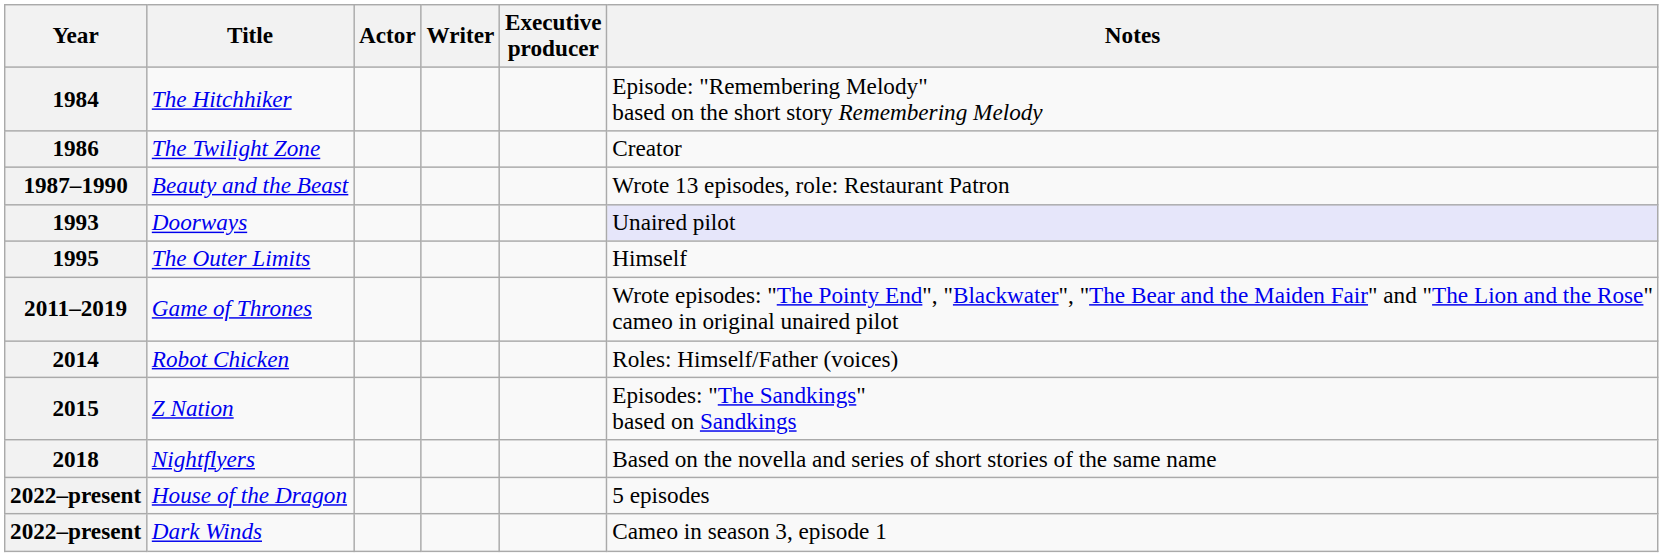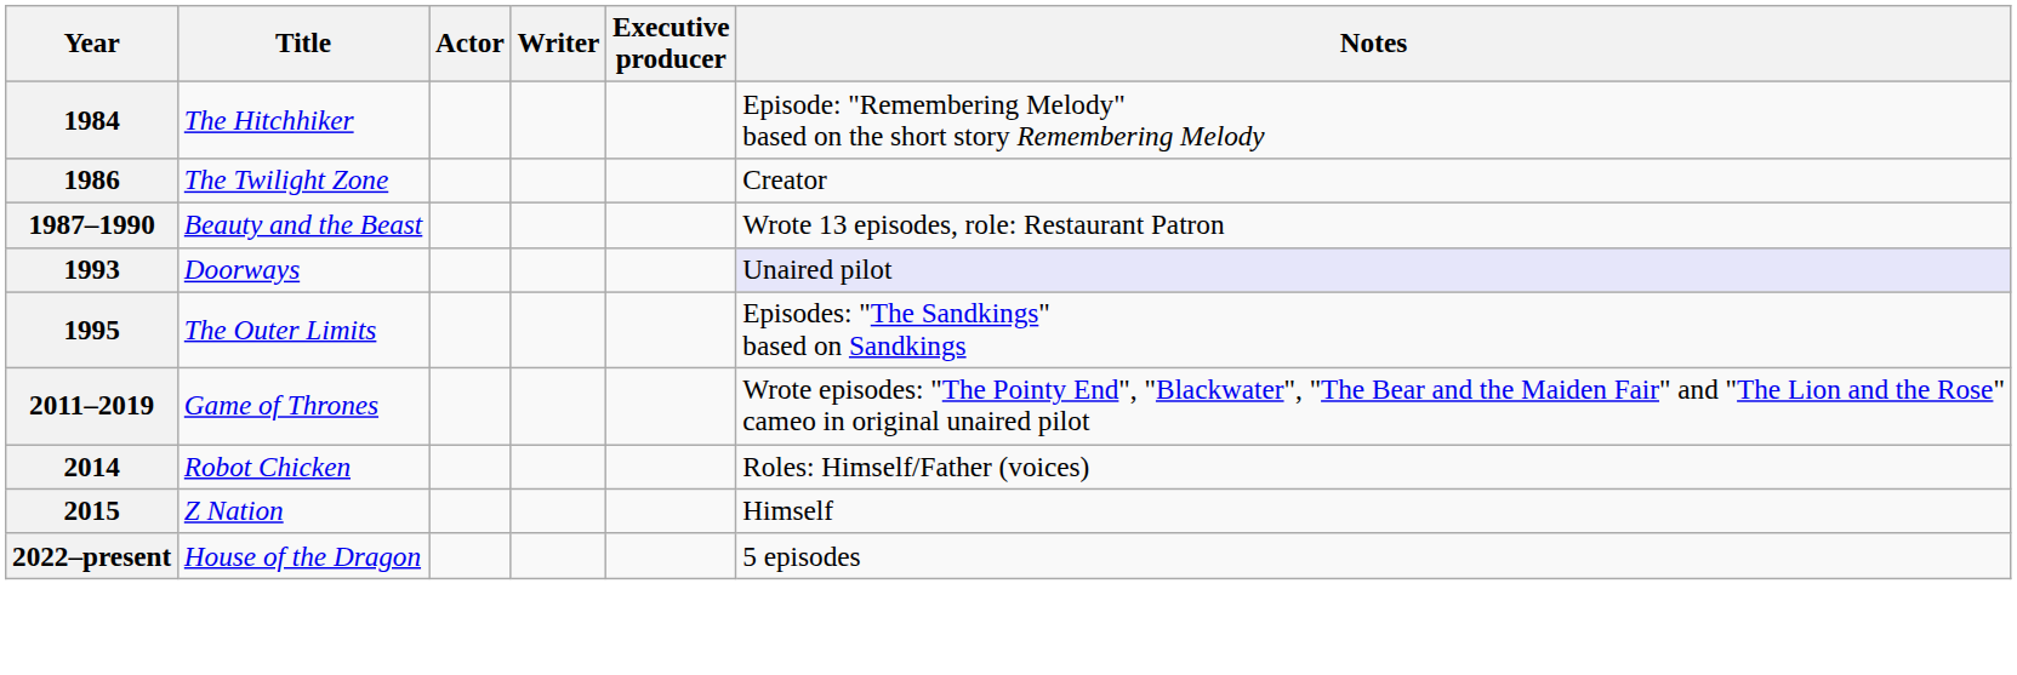 <table class="wikitable plainrowheaders sortable">
 <tr>
 <th scope="col">Year</th>
 <th scope="col">Title</th>
 <th scope="col">Actor</th>
 <th scope="col">Writer</th>
 <th scope="col">Executive<br>producer</th>
 <th scope="col" class="unsortable">Notes</th>
 </tr>
 <tr>
 <th scope=row>1984</th>
 <td><em><a href='#'>The Hitchhiker</a></em></td>
 <td></td>
 <td></td>
 <td></td>
 <td>Episode: "Remembering Melody"<br>based on the short story <em>Remembering Melody</em></td>
 </tr>
 <tr>
 <th scope=row>1986</th>
 <td><em><a href='#'>The Twilight Zone</a></em></td>
 <td></td>
 <td></td>
 <td></td>
 <td>Creator</td>
 </tr>
 <tr>
 <th scope=row>1987–1990</th>
 <td><em><a href='#'>Beauty and the Beast</a></em></td>
 <td></td>
 <td></td>
 <td></td>
 <td>Wrote 13 episodes, role: Restaurant Patron</td>
 </tr>
 <tr>
 <th scope=row>1993</th>
 <td><em><a href='#'>Doorways</a></em></td>
 <td></td>
 <td></td>
 <td></td>
 <td style="background: lavender;">Unaired pilot</td>
 </tr>
 <tr>
 <th scope=row>1995</th>
 <td><em><a href='#'>The Outer Limits</a></em></td>
 <td></td>
 <td></td>
 <td></td>
-<td>Himself</td>
+<td>Episodes: "<a href='#'>The Sandkings</a>"<br>based on <a href='#'>Sandkings</a></td>
 </tr>
 <tr>
 <th scope=row>2011–2019</th>
 <td><em><a href='#'>Game of Thrones</a></em></td>
 <td></td>
 <td></td>
 <td></td>
 <td>Wrote episodes: "<a href='#'>The Pointy End</a>", "<a href='#'>Blackwater</a>", "<a href='#'>The Bear and the Maiden Fair</a>" and "<a href='#'>The Lion and the Rose</a>"<br>cameo in original unaired pilot</td>
 </tr>
 <tr>
 <th scope=row>2014</th>
 <td><em><a href='#'>Robot Chicken</a></em></td>
 <td></td>
 <td></td>
 <td></td>
 <td>Roles: Himself/Father (voices)</td>
 </tr>
 <tr>
 <th scope=row>2015</th>
 <td><em><a href='#'>Z Nation</a></em></td>
 <td></td>
 <td></td>
 <td></td>
-<td>Episodes: "<a href='#'>The Sandkings</a>"<br>based on <a href='#'>Sandkings</a></td>
-</tr>
-<tr>
-<th scope=row>2018</th>
-<td><em><a href='#'>Nightflyers</a></em></td>
-<td></td>
-<td></td>
-<td></td>
-<td>Based on the novella and series of short stories of the same name</td>
+<td>Himself</td>
 </tr>
 <tr>
 <th scope=row>2022–present</th>
 <td><em><a href='#'>House of the Dragon</a></em></td>
 <td></td>
 <td></td>
 <td></td>
 <td>5 episodes</td>
 </tr>
-<tr>
-<th scope=row>2022–present</th>
-<td><em><a href='#'>Dark Winds</a></em></td>
-<td></td>
-<td></td>
-<td></td>
-<td>Cameo in season 3, episode 1</td>
-</tr>
 </table>
